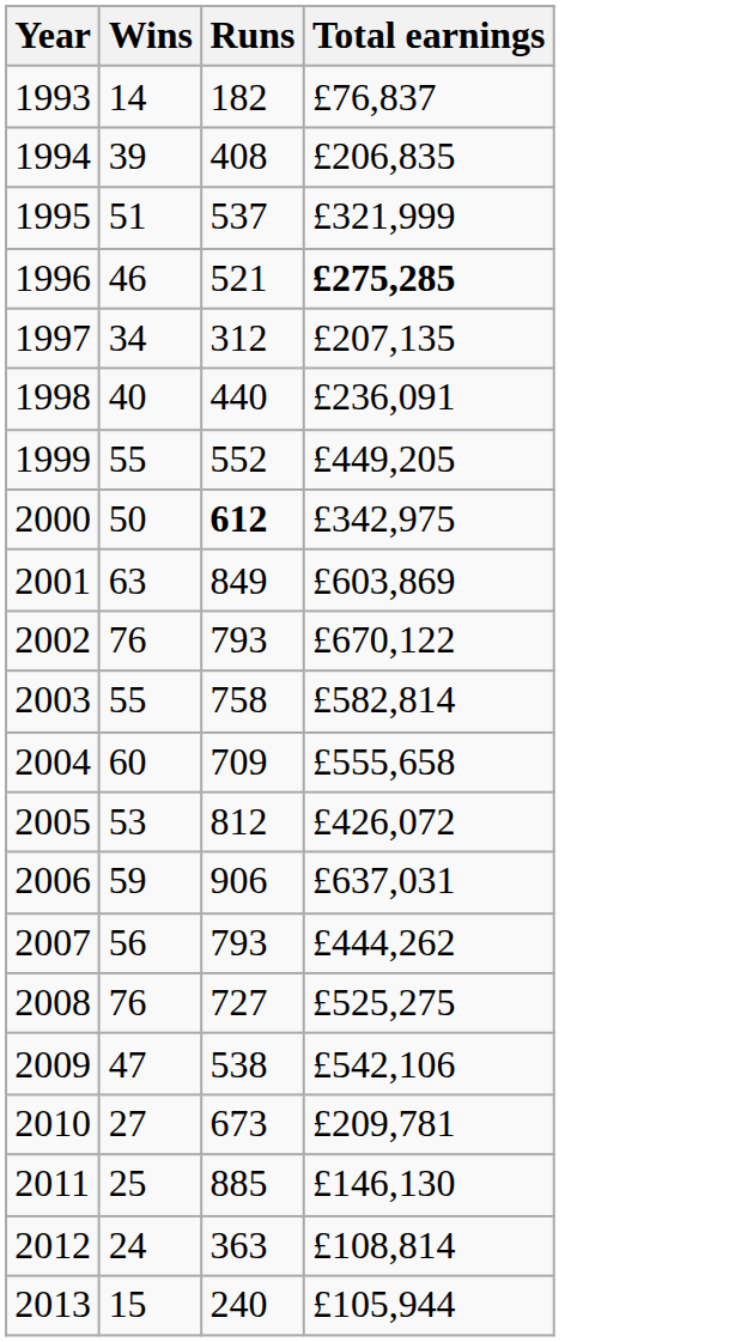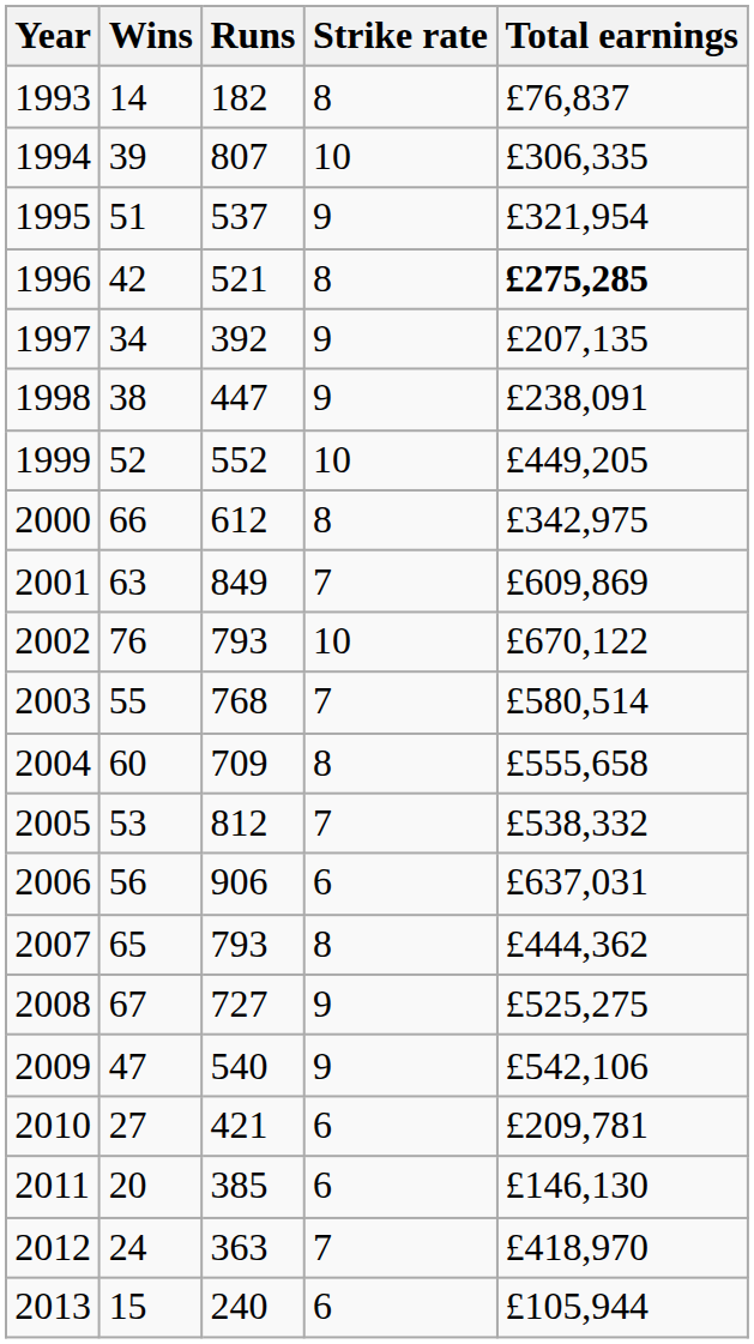 <table class="wikitable">
 <tr>
 <th>Year</th>
 <th>Wins</th>
 <th>Runs</th>
+<th>Strike rate</th>
 <th>Total earnings</th>
 </tr>
 <tr>
 <td>1993</td>
 <td>14</td>
 <td>182</td>
+<td>8</td>
 <td>£76,837</td>
 </tr>
 <tr>
 <td>1994</td>
 <td>39</td>
-<td>408</td>
-<td>£206,835</td>
+<td>807</td>
+<td>10</td>
+<td>£306,335</td>
 </tr>
 <tr>
 <td>1995</td>
 <td>51</td>
 <td>537</td>
-<td>£321,999</td>
+<td>9</td>
+<td>£321,954</td>
 </tr>
 <tr>
 <td>1996</td>
-<td>46</td>
+<td>42</td>
 <td>521</td>
+<td>8</td>
 <td><strong>£275,285</strong></td>
 </tr>
 <tr>
 <td>1997</td>
 <td>34</td>
-<td>312</td>
+<td>392</td>
+<td>9</td>
 <td>£207,135</td>
 </tr>
 <tr>
 <td>1998</td>
-<td>40</td>
-<td>440</td>
-<td>£236,091</td>
+<td>38</td>
+<td>447</td>
+<td>9</td>
+<td>£238,091</td>
 </tr>
 <tr>
 <td>1999</td>
-<td>55</td>
+<td>52</td>
 <td>552</td>
+<td>10</td>
 <td>£449,205</td>
 </tr>
 <tr>
 <td>2000</td>
-<td>50</td>
-<td><strong>612</strong></td>
+<td>66</td>
+<td>612</td>
+<td>8</td>
 <td>£342,975</td>
 </tr>
 <tr>
 <td>2001</td>
 <td>63</td>
 <td>849</td>
-<td>£603,869</td>
+<td>7</td>
+<td>£609,869</td>
 </tr>
 <tr>
 <td>2002</td>
 <td>76</td>
 <td>793</td>
+<td>10</td>
 <td>£670,122</td>
 </tr>
 <tr>
 <td>2003</td>
 <td>55</td>
-<td>758</td>
-<td>£582,814</td>
+<td>768</td>
+<td>7</td>
+<td>£580,514</td>
 </tr>
 <tr>
 <td>2004</td>
 <td>60</td>
 <td>709</td>
+<td>8</td>
 <td>£555,658</td>
 </tr>
 <tr>
 <td>2005</td>
 <td>53</td>
 <td>812</td>
-<td>£426,072</td>
+<td>7</td>
+<td>£538,332</td>
 </tr>
 <tr>
 <td>2006</td>
-<td>59</td>
+<td>56</td>
 <td>906</td>
+<td>6</td>
 <td>£637,031</td>
 </tr>
 <tr>
 <td>2007</td>
-<td>56</td>
+<td>65</td>
 <td>793</td>
-<td>£444,262</td>
+<td>8</td>
+<td>£444,362</td>
 </tr>
 <tr>
 <td>2008</td>
-<td>76</td>
+<td>67</td>
 <td>727</td>
+<td>9</td>
 <td>£525,275</td>
 </tr>
 <tr>
 <td>2009</td>
 <td>47</td>
-<td>538</td>
+<td>540</td>
+<td>9</td>
 <td>£542,106</td>
 </tr>
 <tr>
 <td>2010</td>
 <td>27</td>
-<td>673</td>
+<td>421</td>
+<td>6</td>
 <td>£209,781</td>
 </tr>
 <tr>
 <td>2011</td>
-<td>25</td>
-<td>885</td>
+<td>20</td>
+<td>385</td>
+<td>6</td>
 <td>£146,130</td>
 </tr>
 <tr>
 <td>2012</td>
 <td>24</td>
 <td>363</td>
-<td>£108,814</td>
+<td>7</td>
+<td>£418,970</td>
 </tr>
 <tr>
 <td>2013</td>
 <td>15</td>
 <td>240</td>
+<td>6</td>
 <td>£105,944</td>
 </tr>
 </table>
